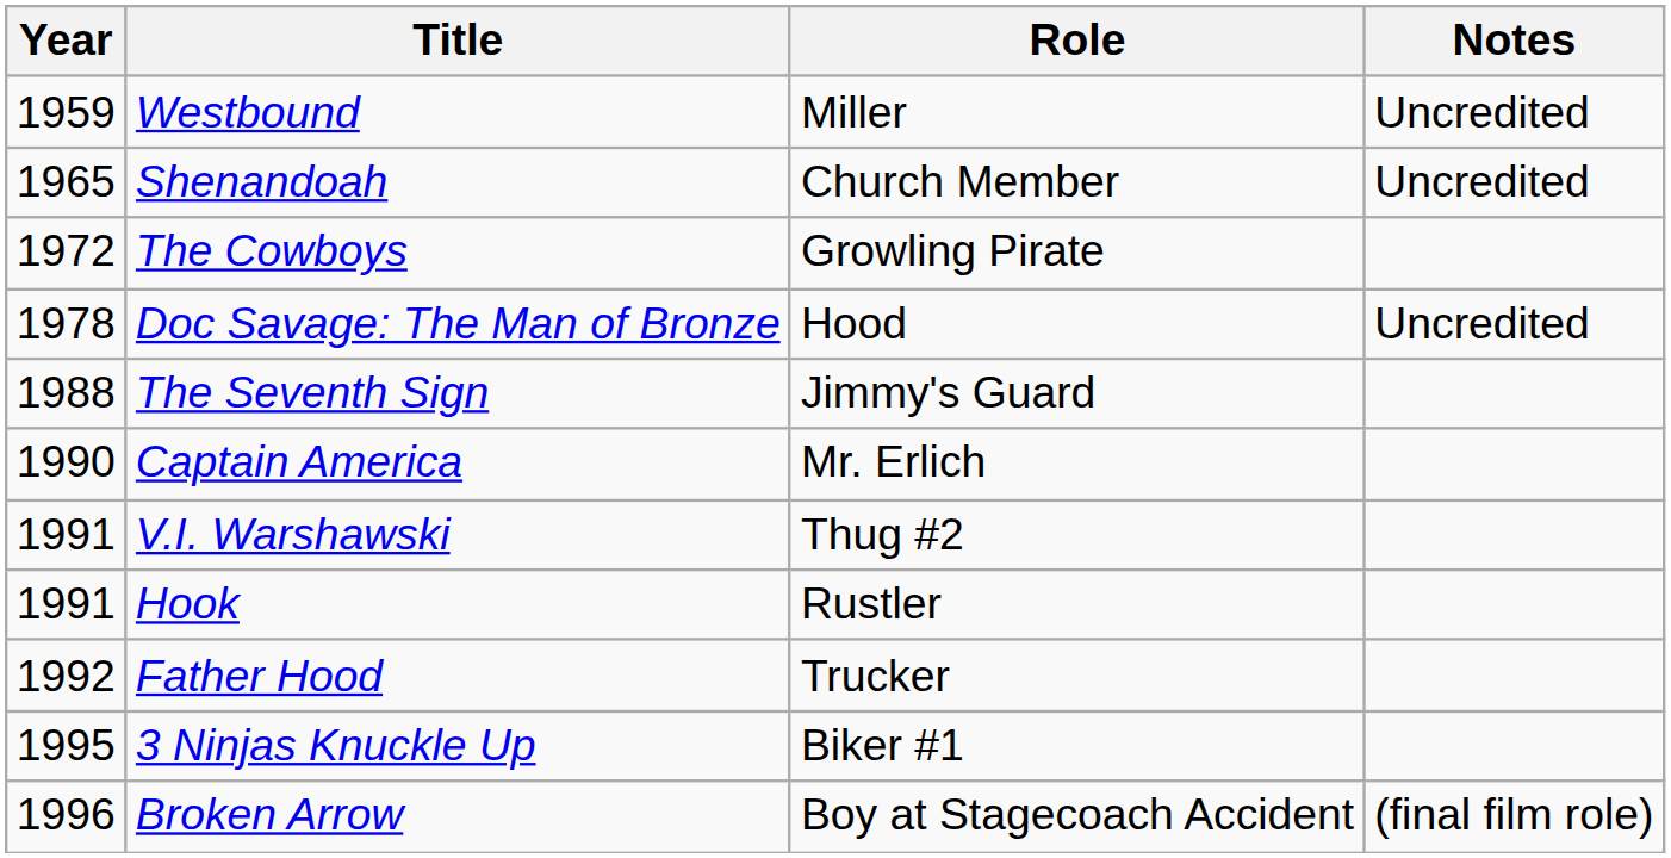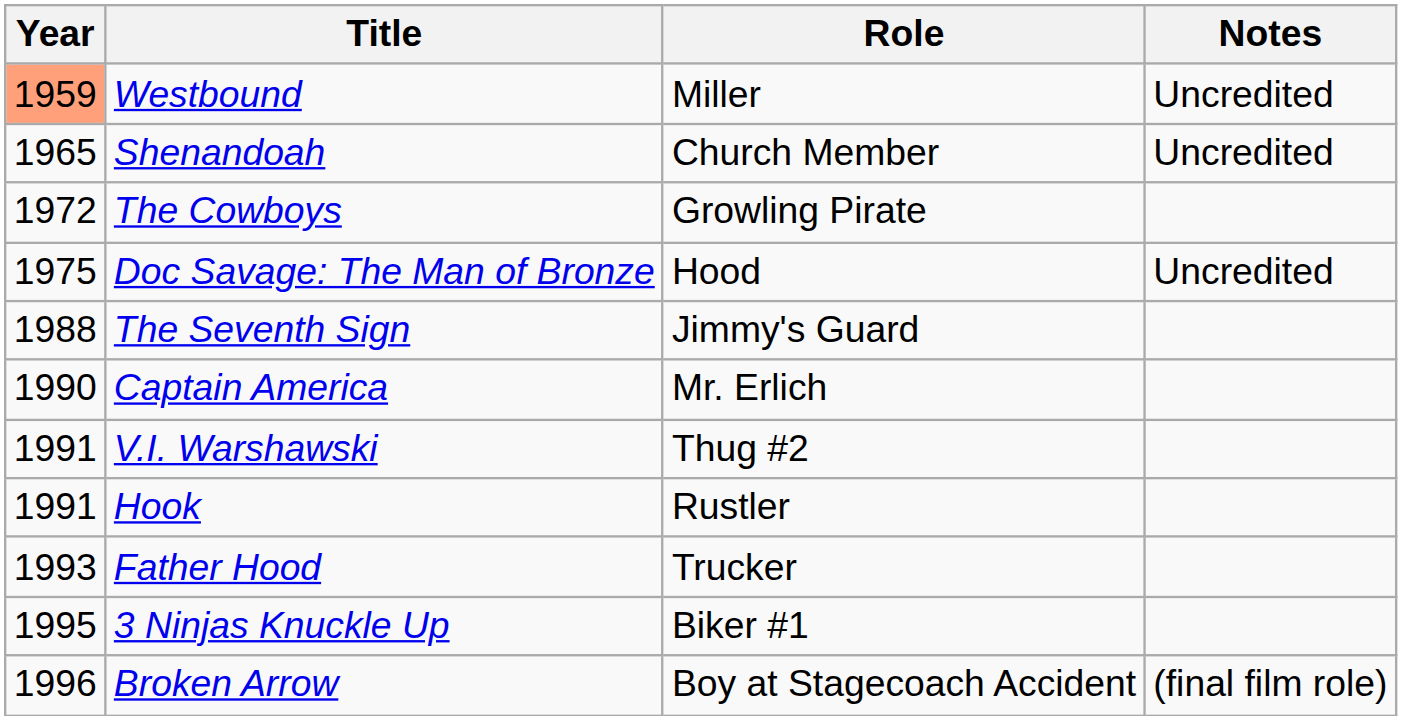 <table class="wikitable">
 <tr>
 <th>Year</th>
 <th>Title</th>
 <th>Role</th>
 <th>Notes</th>
 </tr>
 <tr>
-<td>1959</td>
+<td style="background: lightsalmon;">1959</td>
 <td><em><a href='#'>Westbound</a></em></td>
 <td>Miller</td>
 <td>Uncredited</td>
 </tr>
 <tr>
 <td>1965</td>
 <td><em><a href='#'>Shenandoah</a></em></td>
 <td>Church Member</td>
 <td>Uncredited</td>
 </tr>
 <tr>
 <td>1972</td>
 <td><em><a href='#'>The Cowboys</a></em></td>
 <td>Growling Pirate</td>
 <td></td>
 </tr>
 <tr>
-<td>1978</td>
+<td>1975</td>
 <td><em><a href='#'>Doc Savage: The Man of Bronze</a></em></td>
 <td>Hood</td>
 <td>Uncredited</td>
 </tr>
 <tr>
 <td>1988</td>
 <td><em><a href='#'>The Seventh Sign</a></em></td>
 <td>Jimmy's Guard</td>
 <td></td>
 </tr>
 <tr>
 <td>1990</td>
 <td><em><a href='#'>Captain America</a></em></td>
 <td>Mr. Erlich</td>
 <td></td>
 </tr>
 <tr>
 <td>1991</td>
 <td><em><a href='#'>V.I. Warshawski</a></em></td>
 <td>Thug #2</td>
 <td></td>
 </tr>
 <tr>
 <td>1991</td>
 <td><em><a href='#'>Hook</a></em></td>
 <td>Rustler</td>
 <td></td>
 </tr>
 <tr>
-<td>1992</td>
+<td>1993</td>
 <td><em><a href='#'>Father Hood</a></em></td>
 <td>Trucker</td>
 <td></td>
 </tr>
 <tr>
 <td>1995</td>
 <td><em><a href='#'>3 Ninjas Knuckle Up</a></em></td>
 <td>Biker #1</td>
 <td></td>
 </tr>
 <tr>
 <td>1996</td>
 <td><em><a href='#'>Broken Arrow</a></em></td>
 <td>Boy at Stagecoach Accident</td>
 <td>(final film role)</td>
 </tr>
 </table>
